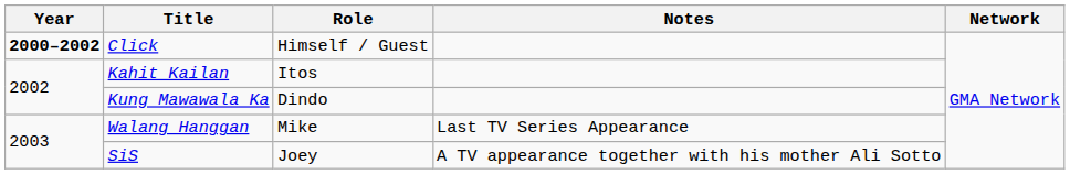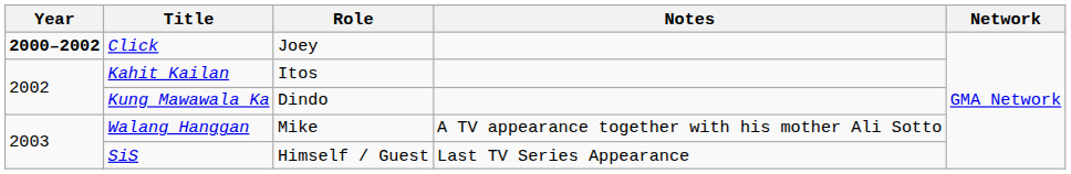 <table class="wikitable">
 <tr>
 <th>Year</th>
 <th>Title</th>
 <th>Role</th>
 <th>Notes</th>
 <th>Network</th>
 </tr>
 <tr>
 <td><strong>2000–2002</strong></td>
 <td><em><a href='#'>Click</a></em></td>
-<td>Himself / Guest</td>
+<td>Joey</td>
 <td></td>
 <td rowspan="5"><a href='#'>GMA Network</a></td>
 </tr>
 <tr>
 <td rowspan="2">2002</td>
 <td><em><a href='#'>Kahit Kailan</a></em></td>
 <td>Itos</td>
 <td></td>
 </tr>
 <tr>
 <td><em><a href='#'>Kung Mawawala Ka</a></em></td>
 <td>Dindo</td>
 </tr>
 <tr>
 <td rowspan="2">2003</td>
 <td><em><a href='#'>Walang Hanggan</a></em></td>
 <td>Mike</td>
-<td>Last TV Series Appearance</td>
+<td>A TV appearance together with his mother Ali Sotto</td>
 </tr>
 <tr>
 <td><em><a href='#'>SiS</a></em></td>
-<td>Joey</td>
-<td>A TV appearance together with his mother Ali Sotto</td>
+<td>Himself / Guest</td>
+<td>Last TV Series Appearance</td>
 </tr>
 </table>
